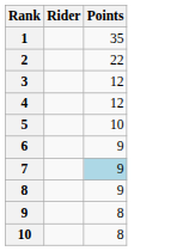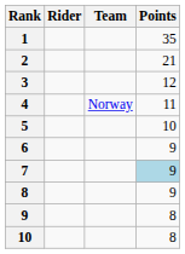 <table class="wikitable" margin-bottom:0;">
 <tr>
 <th scope="col">Rank</th>
 <th scope="col">Rider</th>
+<th scope="col">Team</th>
 <th scope="col">Points</th>
 </tr>
 <tr>
 <th scope="row">1</th>
 <td> </td>
+<td></td>
 <td align="right">35</td>
 </tr>
 <tr>
 <th scope="row">2</th>
 <td></td>
-<td align="right">22</td>
+<td></td>
+<td align="right">21</td>
 </tr>
 <tr>
 <th scope="row">3</th>
+<td></td>
 <td></td>
 <td align="right">12</td>
 </tr>
 <tr>
 <th scope="row">4</th>
 <td></td>
-<td align="right">12</td>
+<td><a href='#'>Norway</a></td>
+<td align="right">11</td>
 </tr>
 <tr>
 <th scope="row">5</th>
+<td></td>
 <td></td>
 <td align="right">10</td>
 </tr>
 <tr>
 <th scope="row">6</th>
 <td></td>
+<td></td>
 <td align="right">9</td>
 </tr>
 <tr>
 <th scope="row">7</th>
+<td></td>
 <td></td>
 <td align="right" style="background: lightblue;">9</td>
 </tr>
 <tr>
 <th scope="row">8</th>
 <td></td>
+<td></td>
 <td align="right">9</td>
 </tr>
 <tr>
 <th scope="row">9</th>
+<td></td>
 <td></td>
 <td align="right">8</td>
 </tr>
 <tr>
 <th scope="row">10</th>
 <td></td>
+<td></td>
 <td align="right">8</td>
 </tr>
 </table>
